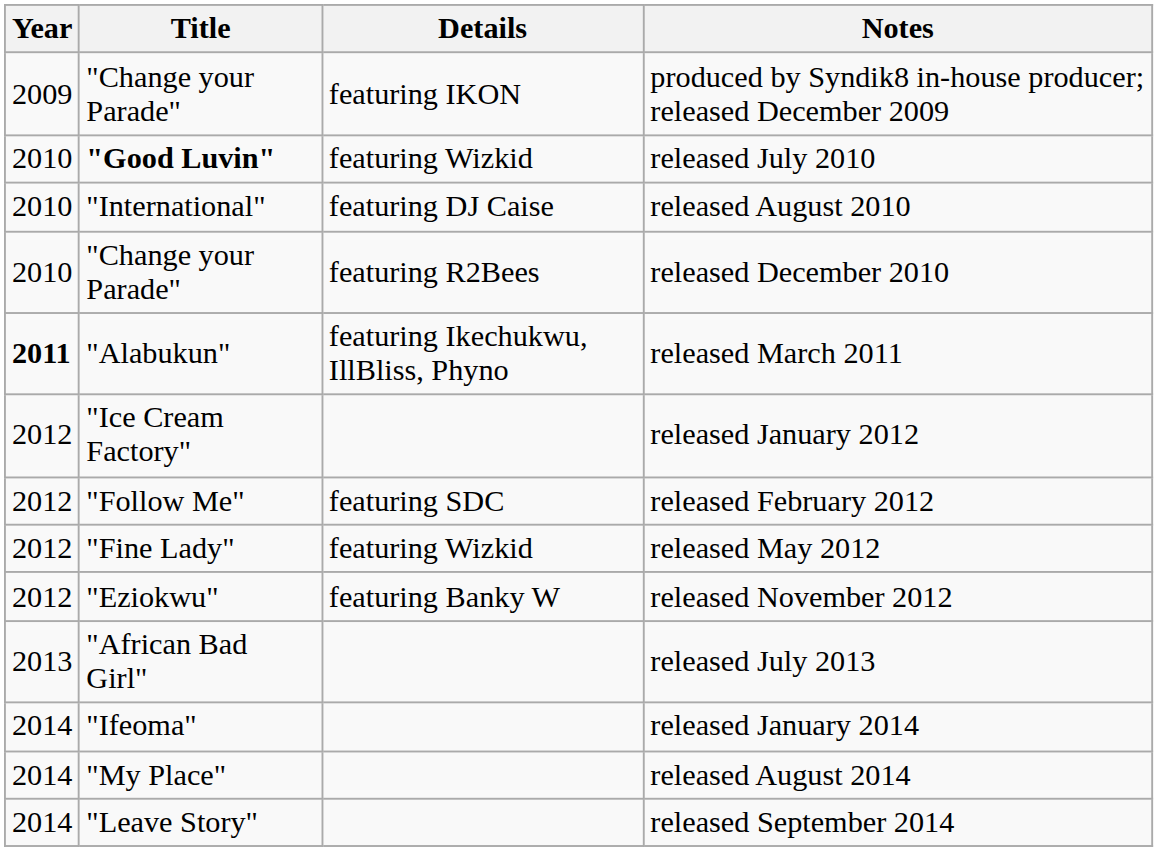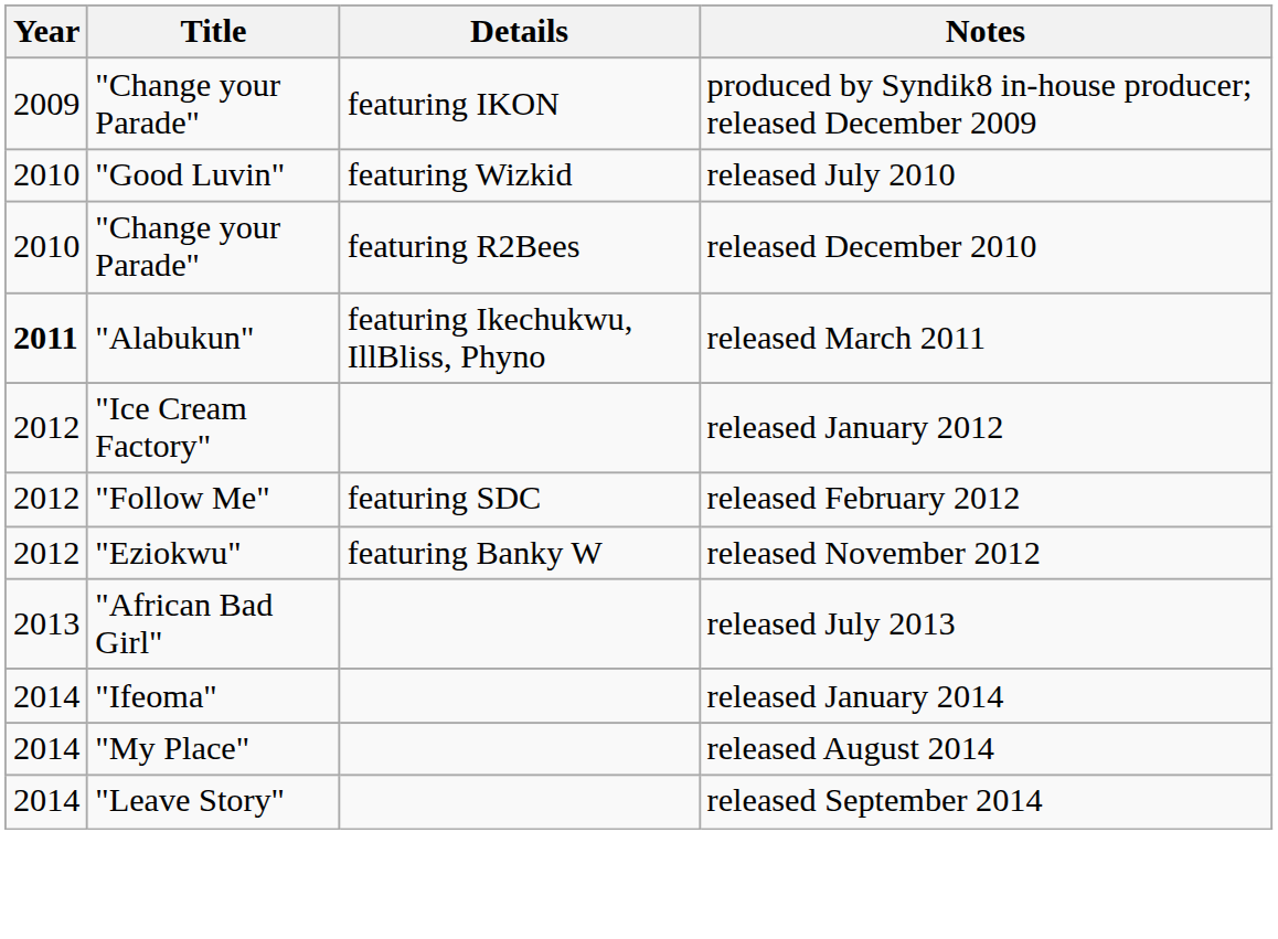 <table class="wikitable sortable">
 <tr>
 <th>Year</th>
 <th>Title</th>
 <th>Details</th>
 <th class="unsortable">Notes</th>
 </tr>
 <tr>
 <td>2009</td>
 <td>"Change your Parade"</td>
 <td>featuring IKON</td>
 <td>produced by Syndik8 in-house producer; released December 2009</td>
 </tr>
 <tr>
 <td>2010</td>
-<td><strong>"Good Luvin"</strong></td>
+<td>"Good Luvin"</td>
 <td>featuring Wizkid</td>
 <td>released July 2010</td>
-</tr>
-<tr>
-<td>2010</td>
-<td>"International"</td>
-<td>featuring DJ Caise</td>
-<td>released August 2010</td>
 </tr>
 <tr>
 <td>2010</td>
 <td>"Change your Parade"</td>
 <td>featuring R2Bees</td>
 <td>released December 2010</td>
 </tr>
 <tr>
 <td><strong>2011</strong></td>
 <td>"Alabukun"</td>
 <td>featuring Ikechukwu, IllBliss, Phyno</td>
 <td>released March 2011</td>
 </tr>
 <tr>
 <td>2012</td>
 <td>"Ice Cream Factory"</td>
 <td></td>
 <td>released January 2012</td>
 </tr>
 <tr>
 <td>2012</td>
 <td>"Follow Me"</td>
 <td>featuring SDC</td>
 <td>released February 2012</td>
-</tr>
-<tr>
-<td>2012</td>
-<td>"Fine Lady"</td>
-<td>featuring Wizkid</td>
-<td>released May 2012</td>
 </tr>
 <tr>
 <td>2012</td>
 <td>"Eziokwu"</td>
 <td>featuring Banky W</td>
 <td>released November 2012</td>
 </tr>
 <tr>
 <td>2013</td>
 <td>"African Bad Girl"</td>
 <td></td>
 <td>released July 2013</td>
 </tr>
 <tr>
 <td>2014</td>
 <td>"Ifeoma"</td>
 <td></td>
 <td>released January 2014</td>
 </tr>
 <tr>
 <td>2014</td>
 <td>"My Place"</td>
 <td></td>
 <td>released August 2014</td>
 </tr>
 <tr>
 <td>2014</td>
 <td>"Leave Story"</td>
 <td></td>
 <td>released September 2014</td>
 </tr>
 </table>
